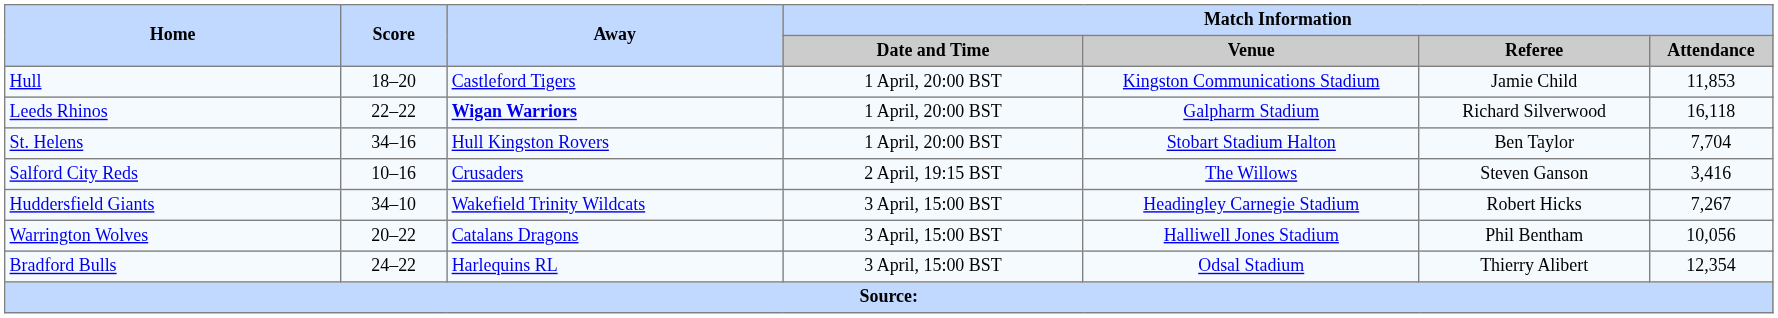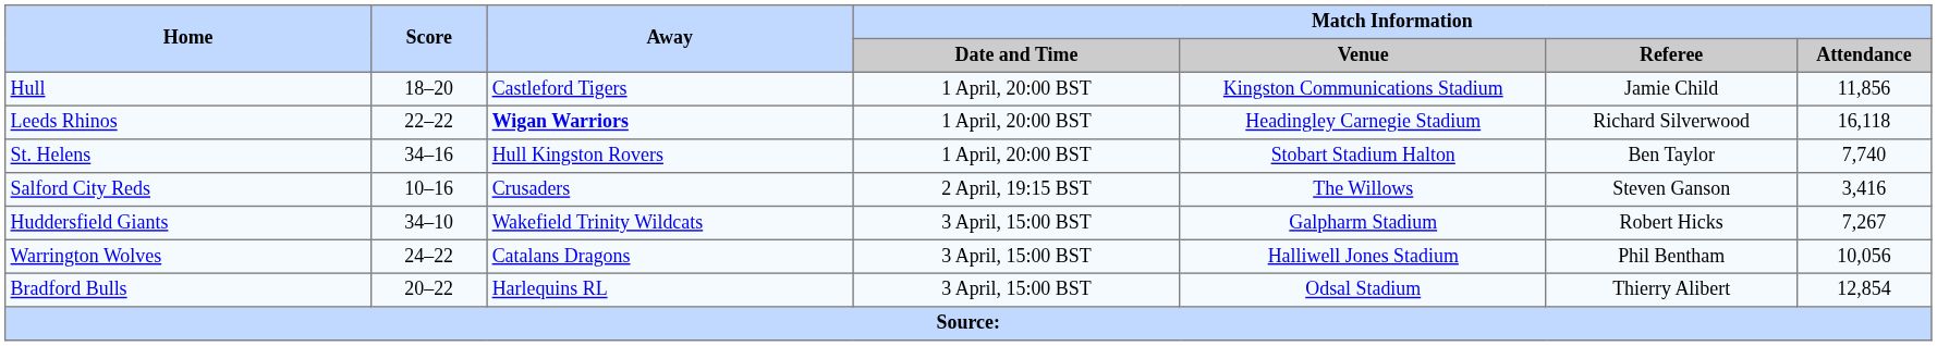 <table border="1" cellpadding="3" cellspacing="0" style="border-collapse:collapse; font-size:80%; text-align:center; width:100%;">
 <tr style="background:#c1d8ff;">
 <th rowspan="2" style="width:19%;">Home</th>
 <th rowspan="2" style="width:6%;">Score</th>
 <th rowspan="2" style="width:19%;">Away</th>
 <th colspan=6>Match Information</th>
 </tr>
 <tr style="background:#ccc;">
 <th width=17%>Date and Time</th>
 <th width=19%>Venue</th>
 <th width=13%>Referee</th>
 <th width=7%>Attendance</th>
 </tr>
 <tr style="background:#f5faff;">
 <td align=left> <a href='#'>Hull</a></td>
 <td>18–20</td>
 <td align=left> <a href='#'>Castleford Tigers</a></td>
 <td>1 April, 20:00 BST</td>
 <td><a href='#'>Kingston Communications Stadium</a></td>
 <td>Jamie Child</td>
-<td>11,853</td>
+<td>11,856</td>
 </tr>
 <tr style="background:#f5faff;">
 <td align=left> <a href='#'>Leeds Rhinos</a></td>
 <td>22–22</td>
 <td align=left><strong> <a href='#'>Wigan Warriors</a></strong></td>
 <td>1 April, 20:00 BST</td>
-<td><a href='#'>Galpharm Stadium</a></td>
+<td><a href='#'>Headingley Carnegie Stadium</a></td>
 <td>Richard Silverwood</td>
 <td>16,118</td>
 </tr>
 <tr style="background:#f5faff;">
 <td align=left> <a href='#'>St. Helens</a></td>
 <td>34–16</td>
 <td align=left> <a href='#'>Hull Kingston Rovers</a></td>
 <td>1 April, 20:00 BST</td>
 <td><a href='#'>Stobart Stadium Halton</a></td>
 <td>Ben Taylor</td>
-<td>7,704</td>
+<td>7,740</td>
 </tr>
 <tr style="background:#f5faff;">
 <td align=left> <a href='#'>Salford City Reds</a></td>
 <td>10–16</td>
 <td align=left> <a href='#'>Crusaders</a></td>
 <td>2 April, 19:15 BST</td>
 <td><a href='#'>The Willows</a></td>
 <td>Steven Ganson</td>
 <td>3,416</td>
 </tr>
 <tr style="background:#f5faff;">
 <td align=left> <a href='#'>Huddersfield Giants</a></td>
 <td>34–10</td>
 <td align=left> <a href='#'>Wakefield Trinity Wildcats</a></td>
 <td>3 April, 15:00 BST</td>
-<td><a href='#'>Headingley Carnegie Stadium</a></td>
+<td><a href='#'>Galpharm Stadium</a></td>
 <td>Robert Hicks</td>
 <td>7,267</td>
 </tr>
 <tr style="background:#f5faff;">
 <td align=left> <a href='#'>Warrington Wolves</a></td>
-<td>20–22</td>
+<td>24–22</td>
 <td align=left> <a href='#'>Catalans Dragons</a></td>
 <td>3 April, 15:00 BST</td>
 <td><a href='#'>Halliwell Jones Stadium</a></td>
 <td>Phil Bentham</td>
 <td>10,056</td>
 </tr>
 <tr style="background:#f5faff;">
 <td align=left> <a href='#'>Bradford Bulls</a></td>
-<td>24–22</td>
+<td>20–22</td>
 <td align=left> <a href='#'>Harlequins RL</a></td>
 <td>3 April, 15:00 BST</td>
 <td><a href='#'>Odsal Stadium</a></td>
 <td>Thierry Alibert</td>
-<td>12,354</td>
+<td>12,854</td>
 </tr>
 <tr style="background:#c1d8ff;">
 <th colspan=12>Source:</th>
 </tr>
 </table>
